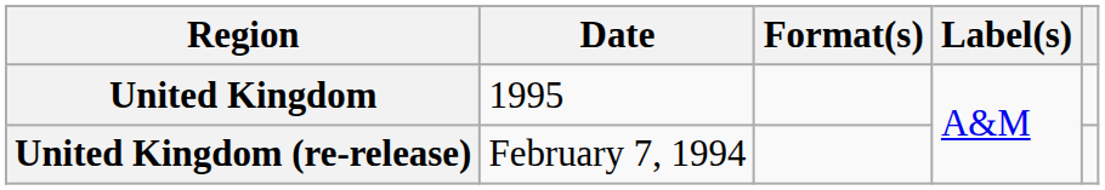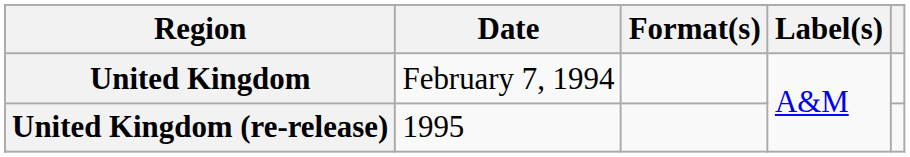 <table class="wikitable plainrowheaders">
 <tr>
 <th scope="col">Region</th>
 <th scope="col">Date</th>
 <th scope="col">Format(s)</th>
 <th scope="col">Label(s)</th>
 <th scope="col"></th>
 </tr>
 <tr>
 <th scope="row">United Kingdom</th>
-<td>1995</td>
+<td>February 7, 1994</td>
 <td></td>
 <td rowspan="2"><a href='#'>A&M</a></td>
 <td></td>
 </tr>
 <tr>
 <th scope="row">United Kingdom (re-release)</th>
-<td>February 7, 1994</td>
+<td>1995</td>
 <td></td>
 <td></td>
 </tr>
 </table>
